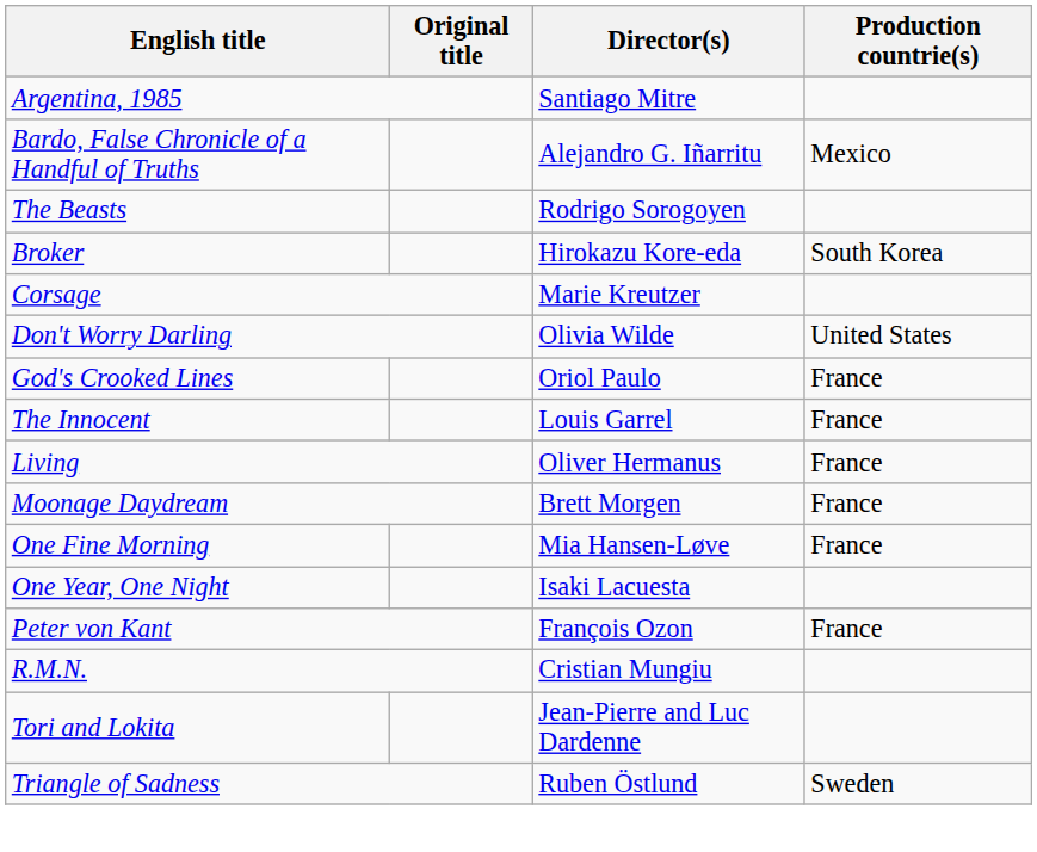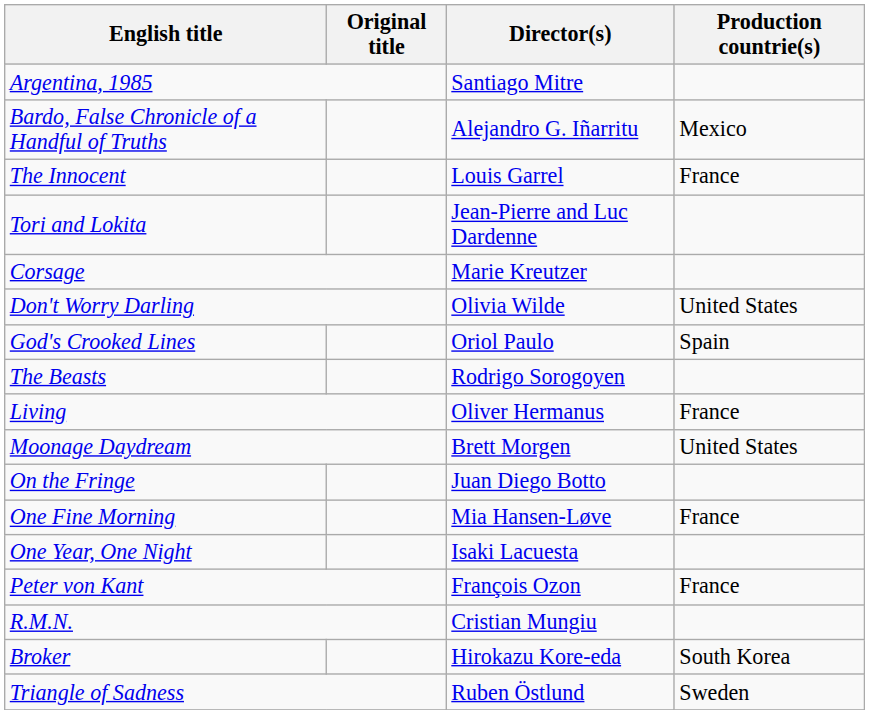 <table class="sortable wikitable" style="width:100%; margin-bottom:4px" cellpadding="5">
 <tr>
 <th scope="col">English title</th>
 <th scope="col">Original title</th>
 <th scope="col">Director(s)</th>
 <th scope="col">Production countrie(s)</th>
 </tr>
 <tr>
 <td colspan = "2"><em><a href='#'>Argentina, 1985</a></em></td>
 <td><a href='#'>Santiago Mitre</a></td>
 <td></td>
 </tr>
 <tr>
 <td><em><a href='#'>Bardo, False Chronicle of a Handful of Truths</a></em></td>
 <td></td>
 <td><a href='#'>Alejandro G. Iñarritu</a></td>
 <td>Mexico</td>
 </tr>
 <tr>
-<td><em><a href='#'>The Beasts</a></em></td>
+<td><em><a href='#'>The Innocent</a></em></td>
 <td></td>
-<td><a href='#'>Rodrigo Sorogoyen</a></td>
-<td></td>
+<td><a href='#'>Louis Garrel</a></td>
+<td>France</td>
 </tr>
 <tr>
-<td><em><a href='#'>Broker</a></em></td>
+<td><em><a href='#'>Tori and Lokita</a></em></td>
 <td></td>
-<td><a href='#'>Hirokazu Kore-eda</a></td>
-<td>South Korea</td>
+<td><a href='#'>Jean-Pierre and Luc Dardenne</a></td>
+<td></td>
 </tr>
 <tr>
 <td colspan = "2"><em><a href='#'>Corsage</a></em></td>
 <td><a href='#'>Marie Kreutzer</a></td>
 <td></td>
 </tr>
 <tr>
 <td colspan = "2"><em><a href='#'>Don't Worry Darling</a></em></td>
 <td><a href='#'>Olivia Wilde</a></td>
 <td>United States</td>
 </tr>
 <tr>
 <td><em><a href='#'>God's Crooked Lines</a></em></td>
 <td></td>
 <td><a href='#'>Oriol Paulo</a></td>
-<td>France</td>
+<td>Spain</td>
 </tr>
 <tr>
-<td><em><a href='#'>The Innocent</a></em></td>
+<td><em><a href='#'>The Beasts</a></em></td>
 <td></td>
-<td><a href='#'>Louis Garrel</a></td>
-<td>France</td>
+<td><a href='#'>Rodrigo Sorogoyen</a></td>
+<td></td>
 </tr>
 <tr>
 <td colspan = "2"><em><a href='#'>Living</a></em></td>
 <td><a href='#'>Oliver Hermanus</a></td>
 <td>France</td>
 </tr>
 <tr>
 <td colspan = "2"><em><a href='#'>Moonage Daydream</a></em></td>
 <td><a href='#'>Brett Morgen</a></td>
-<td>France</td>
+<td>United States</td>
+</tr>
+<tr>
+<td><em><a href='#'>On the Fringe</a></em></td>
+<td></td>
+<td><a href='#'>Juan Diego Botto</a></td>
+<td></td>
 </tr>
 <tr>
 <td><em><a href='#'>One Fine Morning</a></em></td>
 <td></td>
 <td><a href='#'>Mia Hansen-Løve</a></td>
 <td>France</td>
 </tr>
 <tr>
 <td><em><a href='#'>One Year, One Night</a></em></td>
 <td></td>
 <td><a href='#'>Isaki Lacuesta</a></td>
 <td></td>
 </tr>
 <tr>
 <td colspan = "2"><em><a href='#'>Peter von Kant</a></em></td>
 <td><a href='#'>François Ozon</a></td>
 <td>France</td>
 </tr>
 <tr>
 <td colspan = "2"><em><a href='#'>R.M.N.</a></em></td>
 <td><a href='#'>Cristian Mungiu</a></td>
 <td></td>
 </tr>
 <tr>
-<td><em><a href='#'>Tori and Lokita</a></em></td>
+<td><em><a href='#'>Broker</a></em></td>
 <td></td>
-<td><a href='#'>Jean-Pierre and Luc Dardenne</a></td>
-<td></td>
+<td><a href='#'>Hirokazu Kore-eda</a></td>
+<td>South Korea</td>
 </tr>
 <tr>
 <td colspan = "2"><em><a href='#'>Triangle of Sadness</a></em></td>
 <td><a href='#'>Ruben Östlund</a></td>
 <td>Sweden</td>
 </tr>
 </table>
